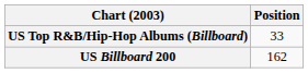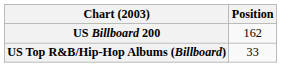 <table class="wikitable sortable plainrowheaders" style="text-align:center">
 <tr>
 <th scope="col">Chart (2003)</th>
 <th scope="col">Position</th>
 </tr>
 <tr>
+<th scope="row">US <em>Billboard</em> 200</th>
+<td>162</td>
+</tr>
+<tr>
 <th scope="row">US Top R&B/Hip-Hop Albums (<em>Billboard</em>)</th>
 <td>33</td>
 </tr>
-<tr>
-<th scope="row">US <em>Billboard</em> 200</th>
-<td>162</td>
-</tr>
 </table>
